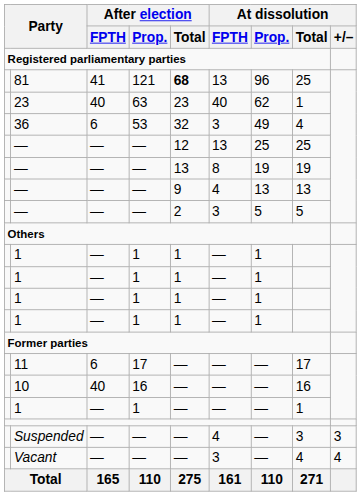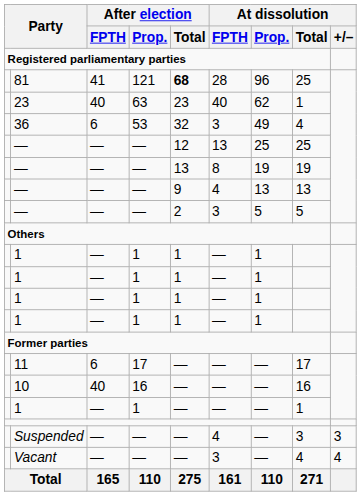 <table class="wikitable sortable">
 <tr>
 <th colspan="2" rowspan="2">Party</th>
 <th colspan="3">After <a href='#'>election</a></th>
 <th colspan="4">At dissolution</th>
 </tr>
 <tr>
 <th><a href='#'>FPTH</a></th>
 <th><a href='#'>Prop.</a></th>
 <th>Total</th>
 <th><a href='#'>FPTH</a></th>
 <th><a href='#'>Prop.</a></th>
 <th>Total</th>
 <th>+/–</th>
 </tr>
 <tr>
 <td colspan="8"><strong><small>Registered parliamentary parties</small></strong></td>
 <td></td>
 </tr>
 <tr>
 <td></td>
 <td>81</td>
 <td>41</td>
 <td>121</td>
 <td><strong>68</strong></td>
-<td>13</td>
+<td>28</td>
 <td>96</td>
 <td>25</td>
 </tr>
 <tr>
 <td></td>
 <td>23</td>
 <td>40</td>
 <td>63</td>
 <td>23</td>
 <td>40</td>
 <td>62</td>
 <td>1</td>
 </tr>
 <tr>
 <td></td>
 <td>36</td>
 <td>6</td>
 <td>53</td>
 <td>32</td>
 <td>3</td>
 <td>49</td>
 <td>4</td>
 </tr>
 <tr>
 <td></td>
 <td>—</td>
 <td>—</td>
 <td>—</td>
 <td>12</td>
 <td>13</td>
 <td>25</td>
 <td>25</td>
 </tr>
 <tr>
 <td></td>
 <td>—</td>
 <td>—</td>
 <td>—</td>
 <td>13</td>
 <td>8</td>
 <td>19</td>
 <td>19</td>
 </tr>
 <tr>
 <td></td>
 <td>—</td>
 <td>—</td>
 <td>—</td>
 <td>9</td>
 <td>4</td>
 <td>13</td>
 <td>13</td>
 </tr>
 <tr>
 <td></td>
 <td>—</td>
 <td>—</td>
 <td>—</td>
 <td>2</td>
 <td>3</td>
 <td>5</td>
 <td>5</td>
 </tr>
 <tr>
 <td colspan="8"><strong><small>Others</small></strong></td>
 <td></td>
 </tr>
 <tr>
 <td></td>
 <td>1</td>
 <td>—</td>
 <td>1</td>
 <td>1</td>
 <td>—</td>
 <td>1</td>
 <td></td>
 </tr>
 <tr>
 <td></td>
 <td>1</td>
 <td>—</td>
 <td>1</td>
 <td>1</td>
 <td>—</td>
 <td>1</td>
 <td></td>
 </tr>
 <tr>
 <td></td>
 <td>1</td>
 <td>—</td>
 <td>1</td>
 <td>1</td>
 <td>—</td>
 <td>1</td>
 <td></td>
 </tr>
 <tr>
 <td></td>
 <td>1</td>
 <td>—</td>
 <td>1</td>
 <td>1</td>
 <td>—</td>
 <td>1</td>
 <td></td>
 </tr>
 <tr>
 <td colspan="8"><strong><small>Former parties</small></strong></td>
 <td></td>
 </tr>
 <tr>
 <td></td>
 <td>11</td>
 <td>6</td>
 <td>17</td>
 <td>—</td>
 <td>—</td>
 <td>—</td>
 <td>17</td>
 </tr>
 <tr>
 <td></td>
 <td>10</td>
 <td>40</td>
 <td>16</td>
 <td>—</td>
 <td>—</td>
 <td>—</td>
 <td>16</td>
 </tr>
 <tr>
 <td></td>
 <td>1</td>
 <td>—</td>
 <td>1</td>
 <td>—</td>
 <td>—</td>
 <td>—</td>
 <td>1</td>
 </tr>
 <tr>
 <td colspan="8"></td>
 <td></td>
 </tr>
 <tr>
 <td></td>
 <td><em>Suspended</em></td>
 <td>—</td>
 <td>—</td>
 <td>—</td>
 <td>4</td>
 <td>—</td>
 <td>3</td>
 <td>3</td>
 </tr>
 <tr>
 <td></td>
 <td><em>Vacant</em></td>
 <td>—</td>
 <td>—</td>
 <td>—</td>
 <td>3</td>
 <td>—</td>
 <td>4</td>
 <td>4</td>
 </tr>
 <tr>
 <th colspan="2">Total</th>
 <th>165</th>
 <th>110</th>
 <th>275</th>
 <th>161</th>
 <th>110</th>
 <th>271</th>
 <th></th>
 </tr>
 </table>
